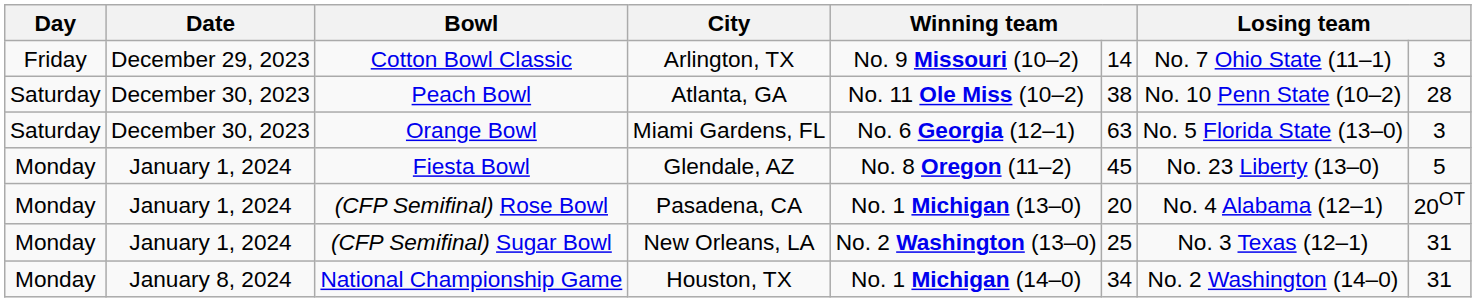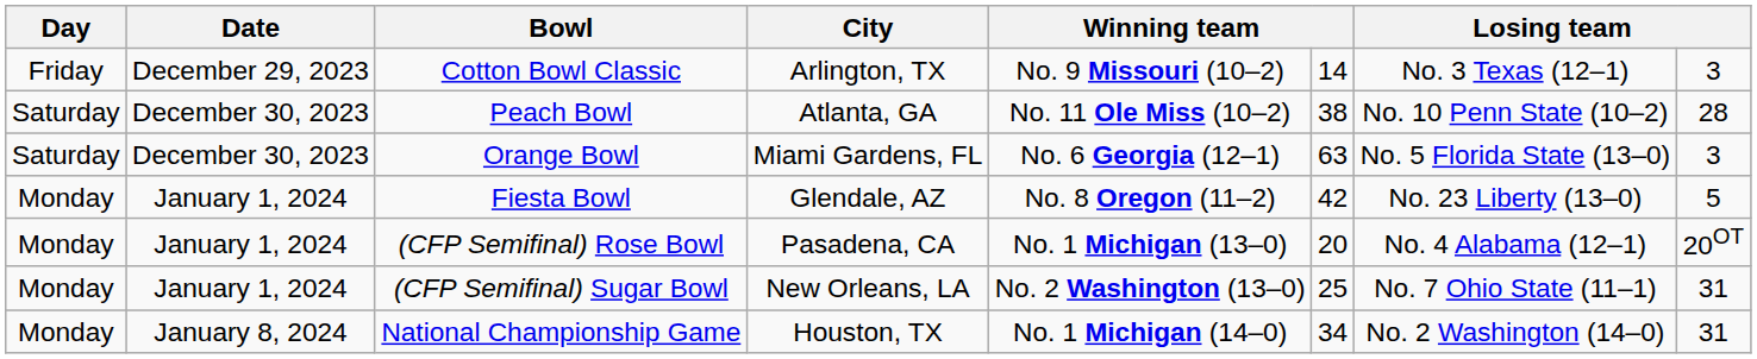 <table class="wikitable" style="text-align:center; font-size: 95%;">
 <tr>
 <th>Day</th>
 <th>Date</th>
 <th>Bowl</th>
 <th>City</th>
 <th colspan=2>Winning team</th>
 <th colspan=2>Losing team</th>
 </tr>
 <tr>
 <td>Friday</td>
 <td>December 29, 2023</td>
 <td><a href='#'>Cotton Bowl Classic</a></td>
 <td>Arlington, TX</td>
 <td>No. 9 <a href='#'><strong>Missouri</strong></a> (10–2)</td>
 <td>14</td>
-<td>No. 7 <a href='#'>Ohio State</a> (11–1)</td>
+<td>No. 3 <a href='#'>Texas</a> (12–1)</td>
 <td>3</td>
 </tr>
 <tr>
 <td>Saturday</td>
 <td>December 30, 2023</td>
 <td><a href='#'>Peach Bowl</a></td>
 <td>Atlanta, GA</td>
 <td>No. 11 <a href='#'><strong>Ole Miss</strong></a> (10–2)</td>
 <td>38</td>
 <td>No. 10 <a href='#'>Penn State</a> (10–2)</td>
 <td>28</td>
 </tr>
 <tr>
 <td>Saturday</td>
 <td>December 30, 2023</td>
 <td><a href='#'>Orange Bowl</a></td>
 <td>Miami Gardens, FL</td>
 <td>No. 6 <a href='#'><strong>Georgia</strong></a> (12–1)</td>
 <td>63</td>
 <td>No. 5 <a href='#'>Florida State</a> (13–0)</td>
 <td>3</td>
 </tr>
 <tr>
 <td>Monday</td>
 <td>January 1, 2024</td>
 <td><a href='#'>Fiesta Bowl</a></td>
 <td>Glendale, AZ</td>
 <td>No. 8 <a href='#'><strong>Oregon</strong></a> (11–2)</td>
-<td>45</td>
+<td>42</td>
 <td>No. 23 <a href='#'>Liberty</a> (13–0)</td>
 <td>5</td>
 </tr>
 <tr>
 <td>Monday</td>
 <td>January 1, 2024</td>
 <td><em>(CFP Semifinal)</em> <a href='#'>Rose Bowl</a></td>
 <td>Pasadena, CA</td>
 <td>No. 1 <a href='#'><strong>Michigan</strong></a> (13–0)</td>
 <td>20</td>
 <td>No. 4 <a href='#'>Alabama</a> (12–1)</td>
 <td>20<sup>OT</sup></td>
 </tr>
 <tr>
 <td>Monday</td>
 <td>January 1, 2024</td>
 <td><em>(CFP Semifinal)</em> <a href='#'>Sugar Bowl</a></td>
 <td>New Orleans, LA</td>
 <td>No. 2 <a href='#'><strong>Washington</strong></a> (13–0)</td>
 <td>25</td>
-<td>No. 3 <a href='#'>Texas</a> (12–1)</td>
+<td>No. 7 <a href='#'>Ohio State</a> (11–1)</td>
 <td>31</td>
 </tr>
 <tr>
 <td>Monday</td>
 <td>January 8, 2024</td>
 <td><a href='#'>National Championship Game</a></td>
 <td>Houston, TX</td>
 <td>No. 1 <a href='#'><strong>Michigan</strong></a> (14–0)</td>
 <td>34</td>
 <td>No. 2 <a href='#'>Washington</a> (14–0)</td>
 <td>31</td>
 </tr>
 </table>
